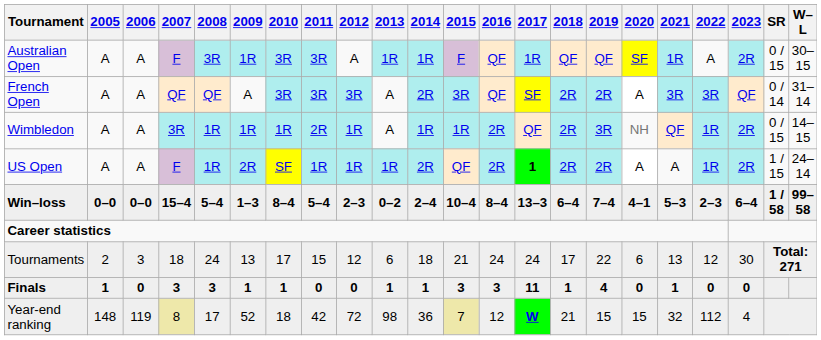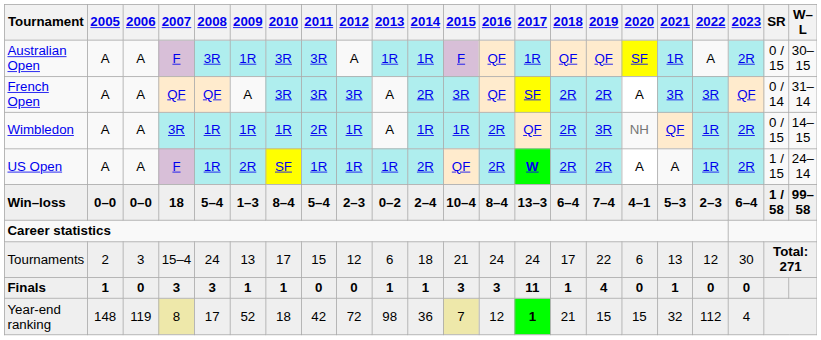 <table class="wikitable" style="text-align:center;">
 <tr>
 <th>Tournament</th>
 <th><a href='#'>2005</a></th>
 <th><a href='#'>2006</a></th>
 <th><a href='#'>2007</a></th>
 <th><a href='#'>2008</a></th>
 <th><a href='#'>2009</a></th>
 <th><a href='#'>2010</a></th>
 <th><a href='#'>2011</a></th>
 <th><a href='#'>2012</a></th>
 <th><a href='#'>2013</a></th>
 <th><a href='#'>2014</a></th>
 <th><a href='#'>2015</a></th>
 <th><a href='#'>2016</a></th>
 <th><a href='#'>2017</a></th>
 <th><a href='#'>2018</a></th>
 <th><a href='#'>2019</a></th>
 <th><a href='#'>2020</a></th>
 <th><a href='#'>2021</a></th>
 <th><a href='#'>2022</a></th>
 <th><a href='#'>2023</a></th>
 <th>SR</th>
 <th>W–L</th>
 </tr>
 <tr>
 <td align="left"><a href='#'>Australian Open</a></td>
 <td>A</td>
 <td>A</td>
 <td bgcolor="#d8bfd8"><a href='#'>F</a></td>
 <td bgcolor="#afeeee"><a href='#'>3R</a></td>
 <td bgcolor="#afeeee"><a href='#'>1R</a></td>
 <td bgcolor="#afeeee"><a href='#'>3R</a></td>
 <td bgcolor="#afeeee"><a href='#'>3R</a></td>
 <td>A</td>
 <td bgcolor="#afeeee"><a href='#'>1R</a></td>
 <td bgcolor="#afeeee"><a href='#'>1R</a></td>
 <td bgcolor="#d8bfd8"><a href='#'>F</a></td>
 <td bgcolor="#ffebcd"><a href='#'>QF</a></td>
 <td bgcolor="#afeeee"><a href='#'>1R</a></td>
 <td bgcolor="#ffebcd"><a href='#'>QF</a></td>
 <td bgcolor="#ffebcd"><a href='#'>QF</a></td>
 <td bgcolor="yellow"><a href='#'>SF</a></td>
 <td bgcolor="#afeeee"><a href='#'>1R</a></td>
 <td>A</td>
 <td bgcolor="#afeeee"><a href='#'>2R</a></td>
 <td>0 / 15</td>
 <td>30–15</td>
 </tr>
 <tr>
 <td align="left"><a href='#'>French Open</a></td>
 <td>A</td>
 <td>A</td>
 <td bgcolor="#ffebcd"><a href='#'>QF</a></td>
 <td bgcolor="#ffebcd"><a href='#'>QF</a></td>
 <td>A</td>
 <td bgcolor="#afeeee"><a href='#'>3R</a></td>
 <td bgcolor="#afeeee"><a href='#'>3R</a></td>
 <td bgcolor="#afeeee"><a href='#'>3R</a></td>
 <td>A</td>
 <td bgcolor="#afeeee"><a href='#'>2R</a></td>
 <td bgcolor="#afeeee"><a href='#'>3R</a></td>
 <td bgcolor="#ffebcd"><a href='#'>QF</a></td>
 <td bgcolor="yellow"><a href='#'>SF</a></td>
 <td bgcolor="#afeeee"><a href='#'>2R</a></td>
 <td bgcolor="#afeeee"><a href='#'>2R</a></td>
 <td bgcolor="white">A</td>
 <td bgcolor="#afeeee"><a href='#'>3R</a></td>
 <td bgcolor="#afeeee"><a href='#'>3R</a></td>
 <td bgcolor="#ffebcd"><a href='#'>QF</a></td>
 <td>0 / 14</td>
 <td>31–14</td>
 </tr>
 <tr>
 <td align="left"><a href='#'>Wimbledon</a></td>
 <td>A</td>
 <td>A</td>
 <td bgcolor="#afeeee"><a href='#'>3R</a></td>
 <td bgcolor="#afeeee"><a href='#'>1R</a></td>
 <td bgcolor="#afeeee"><a href='#'>1R</a></td>
 <td bgcolor="#afeeee"><a href='#'>1R</a></td>
 <td bgcolor="#afeeee"><a href='#'>2R</a></td>
 <td bgcolor="#afeeee"><a href='#'>1R</a></td>
 <td>A</td>
 <td bgcolor="#afeeee"><a href='#'>1R</a></td>
 <td bgcolor="#afeeee"><a href='#'>1R</a></td>
 <td bgcolor="#afeeee"><a href='#'>2R</a></td>
 <td bgcolor="#ffebcd"><a href='#'>QF</a></td>
 <td bgcolor="#afeeee"><a href='#'>2R</a></td>
 <td bgcolor="#afeeee"><a href='#'>3R</a></td>
 <td style="color:#767676;">NH</td>
 <td bgcolor="#ffebcd"><a href='#'>QF</a></td>
 <td bgcolor="#afeeee"><a href='#'>1R</a></td>
 <td bgcolor="#afeeee"><a href='#'>2R</a></td>
 <td>0 / 15</td>
 <td>14–15</td>
 </tr>
 <tr>
 <td align="left"><a href='#'>US Open</a></td>
 <td>A</td>
 <td>A</td>
 <td bgcolor="#d8bfd8"><a href='#'>F</a></td>
 <td bgcolor="#afeeee"><a href='#'>1R</a></td>
 <td bgcolor="#afeeee"><a href='#'>2R</a></td>
 <td bgcolor="yellow"><a href='#'>SF</a></td>
 <td bgcolor="#afeeee"><a href='#'>1R</a></td>
 <td bgcolor="#afeeee"><a href='#'>1R</a></td>
 <td bgcolor="#afeeee"><a href='#'>1R</a></td>
 <td bgcolor="#afeeee"><a href='#'>2R</a></td>
 <td bgcolor="#ffebcd"><a href='#'>QF</a></td>
 <td bgcolor="#afeeee"><a href='#'>2R</a></td>
-<td bgcolor="lime"><strong>1</strong></td>
+<td bgcolor="lime"><a href='#'><strong>W</strong></a></td>
 <td bgcolor="#afeeee"><a href='#'>2R</a></td>
 <td bgcolor="#afeeee"><a href='#'>2R</a></td>
 <td bgcolor="white">A</td>
 <td>A</td>
 <td bgcolor="#afeeee"><a href='#'>1R</a></td>
 <td bgcolor="#afeeee"><a href='#'>2R</a></td>
 <td>1 / 15</td>
 <td>24–14</td>
 </tr>
 <tr style="background:#efefef;font-weight:bold;">
 <td style="text-align:left">Win–loss</td>
 <td>0–0</td>
 <td>0–0</td>
-<td>15–4</td>
+<td>18</td>
 <td>5–4</td>
 <td>1–3</td>
 <td>8–4</td>
 <td>5–4</td>
 <td>2–3</td>
 <td>0–2</td>
 <td>2–4</td>
 <td>10–4</td>
 <td>8–4</td>
 <td>13–3</td>
 <td>6–4</td>
 <td>7–4</td>
 <td>4–1</td>
 <td>5–3</td>
 <td>2–3</td>
 <td>6–4</td>
 <td>1 / 58</td>
 <td>99–58</td>
 </tr>
 <tr>
 <td align=left colspan="19"><strong>Career statistics</strong></td>
 </tr>
 <tr bgcolor="efefef">
 <td align="left">Tournaments</td>
 <td>2</td>
 <td>3</td>
-<td>18</td>
+<td>15–4</td>
 <td>24</td>
 <td>13</td>
 <td>17</td>
 <td>15</td>
 <td>12</td>
 <td>6</td>
 <td>18</td>
 <td>21</td>
 <td>24</td>
 <td>24</td>
 <td>17</td>
 <td>22</td>
 <td>6</td>
 <td>13</td>
 <td>12</td>
 <td>30</td>
 <td colspan="2"><strong>Total: 271</strong></td>
 </tr>
 <tr style="background:#efefef;font-weight:bold;">
 <td style="text-align:left">Finals</td>
 <td>1</td>
 <td>0</td>
 <td>3</td>
 <td>3</td>
 <td>1</td>
 <td>1</td>
 <td>0</td>
 <td>0</td>
 <td>1</td>
 <td>1</td>
 <td>3</td>
 <td>3</td>
 <td>11</td>
 <td>1</td>
 <td>4</td>
 <td>0</td>
 <td>1</td>
 <td>0</td>
 <td>0</td>
 <td></td>
 <td></td>
 </tr>
 <tr bgcolor=efefef>
 <td align="left">Year-end ranking</td>
 <td>148</td>
 <td>119</td>
 <td bgcolor="eee8aa">8</td>
 <td>17</td>
 <td>52</td>
 <td>18</td>
 <td>42</td>
 <td>72</td>
 <td>98</td>
 <td>36</td>
 <td bgcolor="eee8aa">7</td>
 <td>12</td>
-<td bgcolor="lime"><a href='#'><strong>W</strong></a></td>
+<td bgcolor="lime"><strong>1</strong></td>
 <td>21</td>
 <td>15</td>
 <td>15</td>
 <td>32</td>
 <td>112</td>
 <td>4</td>
 <td colspan="2"></td>
 </tr>
 </table>
